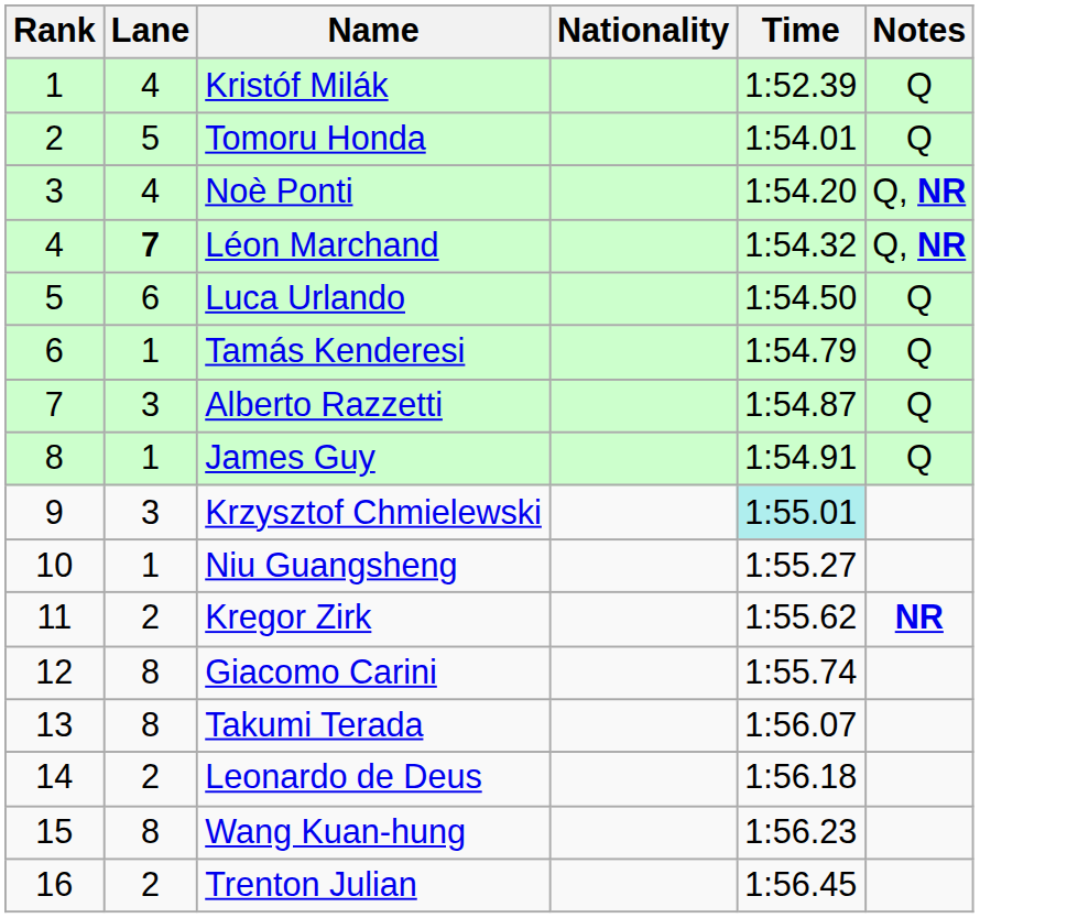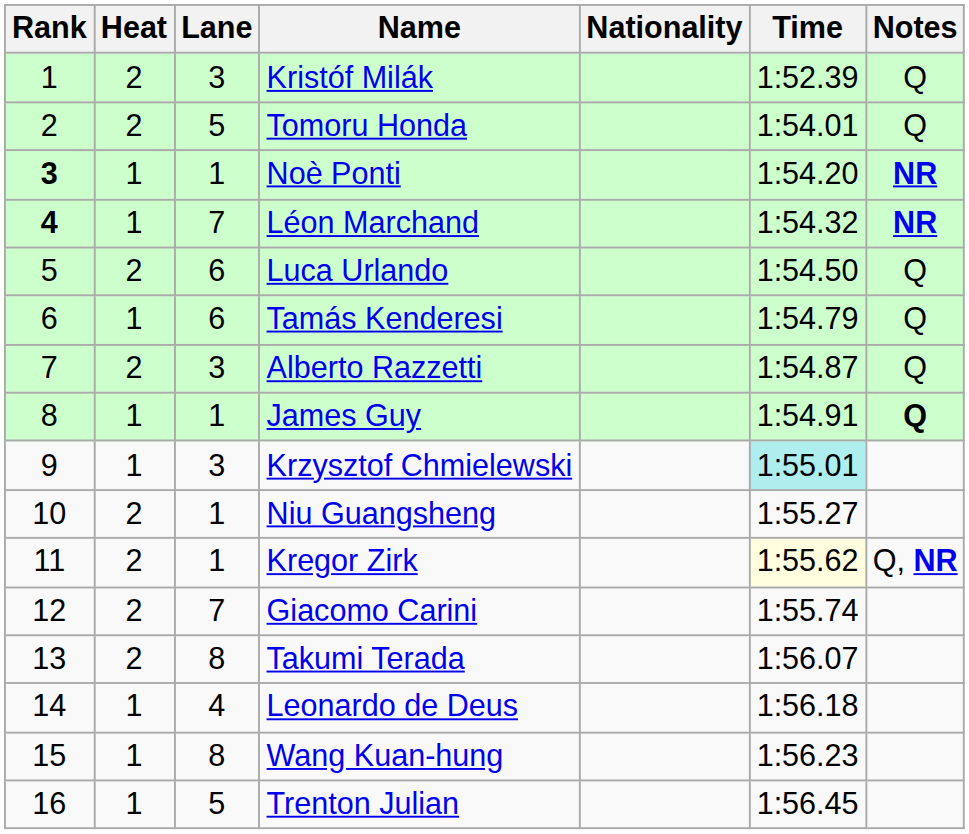 <table class="wikitable sortable" style="text-align:center">
 <tr>
 <th>Rank</th>
+<th>Heat</th>
 <th>Lane</th>
 <th>Name</th>
 <th>Nationality</th>
 <th>Time</th>
 <th>Notes</th>
 </tr>
 <tr bgcolor=ccffcc>
 <td>1</td>
-<td>4</td>
+<td>2</td>
+<td>3</td>
 <td align=left><a href='#'>Kristóf Milák</a></td>
 <td align=left></td>
 <td>1:52.39</td>
 <td>Q</td>
 </tr>
 <tr bgcolor=ccffcc>
+<td>2</td>
 <td>2</td>
 <td>5</td>
 <td align=left><a href='#'>Tomoru Honda</a></td>
 <td align=left></td>
 <td>1:54.01</td>
 <td>Q</td>
 </tr>
 <tr bgcolor=ccffcc>
-<td>3</td>
-<td>4</td>
+<td><strong>3</strong></td>
+<td>1</td>
+<td>1</td>
 <td align=left><a href='#'>Noè Ponti</a></td>
 <td align=left></td>
 <td>1:54.20</td>
-<td>Q, <strong><a href='#'>NR</a></strong></td>
+<td><strong><a href='#'>NR</a></strong></td>
 </tr>
 <tr bgcolor=ccffcc>
-<td>4</td>
-<td><strong>7</strong></td>
+<td><strong>4</strong></td>
+<td>1</td>
+<td>7</td>
 <td align=left><a href='#'>Léon Marchand</a></td>
 <td align=left></td>
 <td>1:54.32</td>
-<td>Q, <strong><a href='#'>NR</a></strong></td>
+<td><strong><a href='#'>NR</a></strong></td>
 </tr>
 <tr bgcolor=ccffcc>
 <td>5</td>
+<td>2</td>
 <td>6</td>
 <td align=left><a href='#'>Luca Urlando</a></td>
 <td align=left></td>
 <td>1:54.50</td>
 <td>Q</td>
 </tr>
 <tr bgcolor=ccffcc>
 <td>6</td>
 <td>1</td>
+<td>6</td>
 <td align=left><a href='#'>Tamás Kenderesi</a></td>
 <td align=left></td>
 <td>1:54.79</td>
 <td>Q</td>
 </tr>
 <tr bgcolor=ccffcc>
 <td>7</td>
+<td>2</td>
 <td>3</td>
 <td align=left><a href='#'>Alberto Razzetti</a></td>
 <td align=left></td>
 <td>1:54.87</td>
 <td>Q</td>
 </tr>
 <tr bgcolor=ccffcc>
 <td>8</td>
 <td>1</td>
+<td>1</td>
 <td align=left><a href='#'>James Guy</a></td>
 <td align=left></td>
 <td>1:54.91</td>
-<td>Q</td>
+<td><strong>Q</strong></td>
 </tr>
 <tr>
 <td>9</td>
+<td>1</td>
 <td>3</td>
 <td align=left><a href='#'>Krzysztof Chmielewski</a></td>
 <td align=left></td>
 <td style="background: paleturquoise;">1:55.01</td>
 <td></td>
 </tr>
 <tr>
 <td>10</td>
+<td>2</td>
 <td>1</td>
 <td align=left><a href='#'>Niu Guangsheng</a></td>
 <td align=left></td>
 <td>1:55.27</td>
 <td></td>
 </tr>
 <tr>
 <td>11</td>
 <td>2</td>
+<td>1</td>
 <td align=left><a href='#'>Kregor Zirk</a></td>
 <td align=left></td>
-<td>1:55.62</td>
-<td><strong><a href='#'>NR</a></strong></td>
+<td style="background: lightyellow;">1:55.62</td>
+<td>Q, <strong><a href='#'>NR</a></strong></td>
 </tr>
 <tr>
 <td>12</td>
-<td>8</td>
+<td>2</td>
+<td>7</td>
 <td align=left><a href='#'>Giacomo Carini</a></td>
 <td align=left></td>
 <td>1:55.74</td>
 <td></td>
 </tr>
 <tr>
 <td>13</td>
+<td>2</td>
 <td>8</td>
 <td align=left><a href='#'>Takumi Terada</a></td>
 <td align=left></td>
 <td>1:56.07</td>
 <td></td>
 </tr>
 <tr>
 <td>14</td>
-<td>2</td>
+<td>1</td>
+<td>4</td>
 <td align=left><a href='#'>Leonardo de Deus</a></td>
 <td align=left></td>
 <td>1:56.18</td>
 <td></td>
 </tr>
 <tr>
 <td>15</td>
+<td>1</td>
 <td>8</td>
 <td align=left><a href='#'>Wang Kuan-hung</a></td>
 <td align=left></td>
 <td>1:56.23</td>
 <td></td>
 </tr>
 <tr>
 <td>16</td>
-<td>2</td>
+<td>1</td>
+<td>5</td>
 <td align=left><a href='#'>Trenton Julian</a></td>
 <td align=left></td>
 <td>1:56.45</td>
 <td></td>
 </tr>
 </table>
